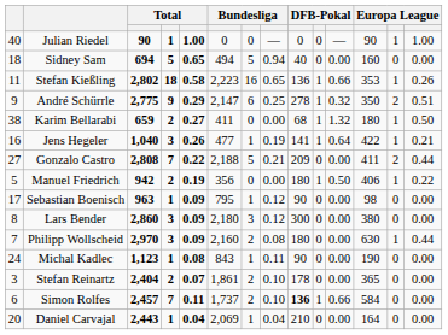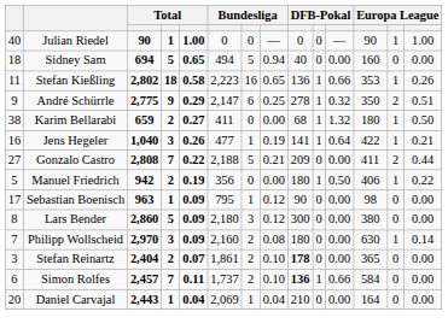 <table class="wikitable" style="text-align: center">
 <tr>
 <th rowspan="2"></th>
 <th rowspan="2"></th>
 <th colspan="3">Total</th>
 <th colspan="3">Bundesliga</th>
 <th colspan="3">DFB-Pokal</th>
 <th colspan="3">Europa League</th>
 </tr>
 <tr>
 <th></th>
 <th></th>
 <th></th>
 <th></th>
 <th></th>
 <th></th>
 <th></th>
 <th></th>
 <th></th>
 <th></th>
 <th></th>
 <th></th>
 </tr>
 <tr>
 <td>40</td>
 <td>Julian Riedel</td>
 <td><strong>90</strong></td>
 <td><strong>1</strong></td>
 <td><strong>1.00</strong></td>
 <td>0</td>
 <td>0</td>
 <td>—</td>
 <td>0</td>
 <td>0</td>
 <td>—</td>
 <td>90</td>
 <td>1</td>
 <td>1.00</td>
 </tr>
 <tr>
 <td>18</td>
 <td>Sidney Sam</td>
 <td><strong>694</strong></td>
 <td><strong>5</strong></td>
 <td><strong>0.65</strong></td>
 <td>494</td>
 <td>5</td>
 <td>0.94</td>
 <td>40</td>
 <td>0</td>
 <td>0.00</td>
 <td>160</td>
 <td>0</td>
 <td>0.00</td>
 </tr>
 <tr>
 <td>11</td>
 <td>Stefan Kießling</td>
 <td><strong>2,802</strong></td>
 <td><strong>18</strong></td>
 <td><strong>0.58</strong></td>
 <td>2,223</td>
 <td>16</td>
 <td>0.65</td>
 <td>136</td>
 <td>1</td>
 <td>0.66</td>
 <td>353</td>
 <td>1</td>
 <td>0.26</td>
 </tr>
 <tr>
 <td>9</td>
 <td>André Schürrle</td>
 <td><strong>2,775</strong></td>
 <td><strong>9</strong></td>
 <td><strong>0.29</strong></td>
 <td>2,147</td>
 <td>6</td>
 <td>0.25</td>
 <td>278</td>
 <td>1</td>
 <td>0.32</td>
 <td>350</td>
 <td>2</td>
 <td>0.51</td>
 </tr>
 <tr>
 <td>38</td>
 <td>Karim Bellarabi</td>
 <td><strong>659</strong></td>
 <td><strong>2</strong></td>
 <td><strong>0.27</strong></td>
 <td>411</td>
 <td>0</td>
 <td>0.00</td>
 <td>68</td>
 <td>1</td>
 <td>1.32</td>
 <td>180</td>
 <td>1</td>
 <td>0.50</td>
 </tr>
 <tr>
 <td>16</td>
 <td>Jens Hegeler</td>
 <td><strong>1,040</strong></td>
 <td><strong>3</strong></td>
 <td><strong>0.26</strong></td>
 <td>477</td>
 <td>1</td>
 <td>0.19</td>
 <td>141</td>
 <td>1</td>
 <td>0.64</td>
 <td>422</td>
 <td>1</td>
 <td>0.21</td>
 </tr>
 <tr>
 <td>27</td>
 <td>Gonzalo Castro</td>
 <td><strong>2,808</strong></td>
 <td><strong>7</strong></td>
 <td><strong>0.22</strong></td>
 <td>2,188</td>
 <td>5</td>
 <td>0.21</td>
 <td>209</td>
 <td>0</td>
 <td>0.00</td>
 <td>411</td>
 <td>2</td>
 <td>0.44</td>
 </tr>
 <tr>
 <td>5</td>
 <td>Manuel Friedrich</td>
 <td><strong>942</strong></td>
 <td><strong>2</strong></td>
 <td><strong>0.19</strong></td>
 <td>356</td>
 <td>0</td>
 <td>0.00</td>
 <td>180</td>
 <td>1</td>
 <td>0.50</td>
 <td>406</td>
 <td>1</td>
 <td>0.22</td>
 </tr>
 <tr>
 <td>17</td>
 <td>Sebastian Boenisch</td>
 <td><strong>963</strong></td>
 <td><strong>1</strong></td>
 <td><strong>0.09</strong></td>
 <td>795</td>
 <td>1</td>
 <td>0.12</td>
 <td>90</td>
 <td>0</td>
 <td>0.00</td>
 <td>98</td>
 <td>0</td>
 <td>0.00</td>
 </tr>
 <tr>
 <td>8</td>
 <td>Lars Bender</td>
 <td><strong>2,860</strong></td>
-<td><strong>3</strong></td>
+<td><strong>5</strong></td>
 <td><strong>0.09</strong></td>
 <td>2,180</td>
 <td>3</td>
 <td>0.12</td>
 <td>300</td>
 <td>0</td>
 <td>0.00</td>
 <td>380</td>
 <td>0</td>
 <td>0.00</td>
 </tr>
 <tr>
 <td>7</td>
 <td>Philipp Wollscheid</td>
 <td><strong>2,970</strong></td>
 <td><strong>3</strong></td>
 <td><strong>0.09</strong></td>
 <td>2,160</td>
 <td>2</td>
 <td>0.08</td>
 <td>180</td>
 <td>0</td>
 <td>0.00</td>
 <td>630</td>
 <td>1</td>
-<td>0.44</td>
-</tr>
-<tr>
-<td>24</td>
-<td>Michal Kadlec</td>
-<td><strong>1,123</strong></td>
-<td><strong>1</strong></td>
-<td><strong>0.08</strong></td>
-<td>843</td>
-<td>1</td>
-<td>0.11</td>
-<td>90</td>
-<td>0</td>
-<td>0.00</td>
-<td>190</td>
-<td>0</td>
-<td>0.00</td>
+<td>0.14</td>
 </tr>
 <tr>
 <td>3</td>
 <td>Stefan Reinartz</td>
 <td><strong>2,404</strong></td>
 <td><strong>2</strong></td>
 <td><strong>0.07</strong></td>
 <td>1,861</td>
 <td>2</td>
 <td>0.10</td>
-<td>178</td>
+<td><strong>178</strong></td>
 <td>0</td>
 <td>0.00</td>
 <td>365</td>
 <td>0</td>
 <td>0.00</td>
 </tr>
 <tr>
 <td>6</td>
 <td>Simon Rolfes</td>
 <td><strong>2,457</strong></td>
 <td><strong>7</strong></td>
 <td><strong>0.11</strong></td>
 <td>1,737</td>
 <td>2</td>
 <td>0.10</td>
 <td><strong>136</strong></td>
 <td>1</td>
 <td>0.66</td>
 <td>584</td>
 <td>0</td>
 <td>0.00</td>
 </tr>
 <tr>
 <td>20</td>
 <td>Daniel Carvajal</td>
 <td><strong>2,443</strong></td>
 <td><strong>1</strong></td>
 <td><strong>0.04</strong></td>
 <td>2,069</td>
 <td>1</td>
 <td>0.04</td>
 <td>210</td>
 <td>0</td>
 <td>0.00</td>
 <td>164</td>
 <td>0</td>
 <td>0.00</td>
 </tr>
 </table>
